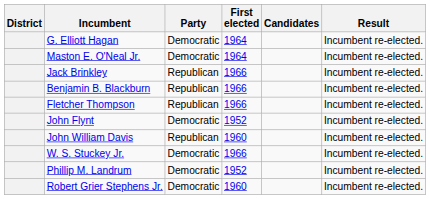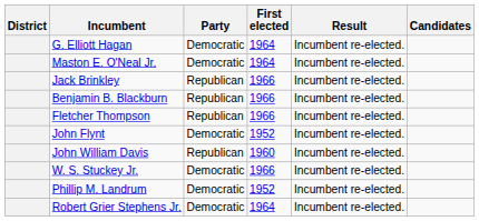 <table class=wikitable>
 <tr valign=bottom>
 <th>District</th>
 <th>Incumbent</th>
 <th>Party</th>
 <th>First<br>elected</th>
+<th>Result</th>
 <th>Candidates</th>
-<th>Result</th>
 </tr>
 <tr>
 <th></th>
 <td><a href='#'>G. Elliott Hagan</a></td>
 <td>Democratic</td>
 <td><a href='#'>1964</a></td>
+<td>Incumbent re-elected.</td>
 <td nowrap></td>
-<td>Incumbent re-elected.</td>
 </tr>
 <tr>
 <th></th>
 <td><a href='#'>Maston E. O'Neal Jr.</a></td>
 <td>Democratic</td>
 <td><a href='#'>1964</a></td>
+<td>Incumbent re-elected.</td>
 <td nowrap></td>
-<td>Incumbent re-elected.</td>
 </tr>
 <tr>
 <th></th>
 <td><a href='#'>Jack Brinkley</a></td>
 <td>Republican</td>
 <td><a href='#'>1966</a></td>
+<td>Incumbent re-elected.</td>
 <td nowrap></td>
-<td>Incumbent re-elected.</td>
 </tr>
 <tr>
 <th></th>
 <td><a href='#'>Benjamin B. Blackburn</a></td>
 <td>Republican</td>
 <td><a href='#'>1966</a></td>
+<td>Incumbent re-elected.</td>
 <td nowrap></td>
-<td>Incumbent re-elected.</td>
 </tr>
 <tr>
 <th></th>
 <td><a href='#'>Fletcher Thompson</a></td>
 <td>Republican</td>
 <td><a href='#'>1966</a></td>
+<td>Incumbent re-elected.</td>
 <td nowrap></td>
-<td>Incumbent re-elected.</td>
 </tr>
 <tr>
 <th></th>
 <td><a href='#'>John Flynt</a></td>
 <td>Democratic</td>
 <td><a href='#'>1952</a></td>
+<td>Incumbent re-elected.</td>
 <td nowrap></td>
-<td>Incumbent re-elected.</td>
 </tr>
 <tr>
 <th></th>
 <td><a href='#'>John William Davis</a></td>
 <td>Republican</td>
 <td><a href='#'>1960</a></td>
+<td>Incumbent re-elected.</td>
 <td nowrap></td>
-<td>Incumbent re-elected.</td>
 </tr>
 <tr>
 <th></th>
 <td><a href='#'>W. S. Stuckey Jr.</a></td>
 <td>Democratic</td>
 <td><a href='#'>1966</a></td>
+<td>Incumbent re-elected.</td>
 <td nowrap></td>
-<td>Incumbent re-elected.</td>
 </tr>
 <tr>
 <th></th>
 <td><a href='#'>Phillip M. Landrum</a></td>
 <td>Democratic</td>
 <td><a href='#'>1952</a></td>
+<td>Incumbent re-elected.</td>
 <td nowrap></td>
-<td>Incumbent re-elected.</td>
 </tr>
 <tr>
 <th></th>
 <td><a href='#'>Robert Grier Stephens Jr.</a></td>
 <td>Democratic</td>
-<td><a href='#'>1960</a></td>
+<td><a href='#'>1964</a></td>
+<td>Incumbent re-elected.</td>
 <td nowrap></td>
-<td>Incumbent re-elected.</td>
 </tr>
 </table>
